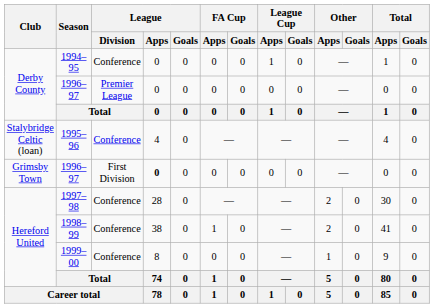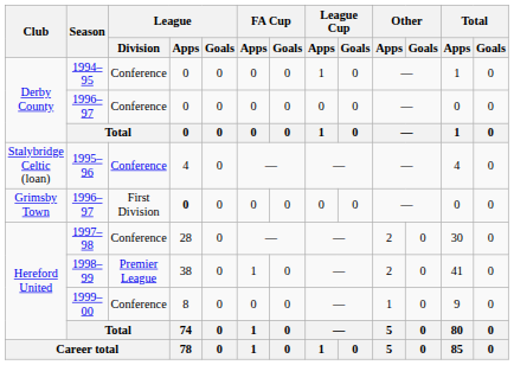 <table class="wikitable" style="text-align: center">
 <tr>
 <th rowspan="2">Club</th>
 <th rowspan="2">Season</th>
 <th colspan="3">League</th>
 <th colspan="2">FA Cup</th>
 <th colspan="2">League Cup</th>
 <th colspan="2">Other</th>
 <th colspan="2">Total</th>
 </tr>
 <tr>
 <th>Division</th>
 <th>Apps</th>
 <th>Goals</th>
 <th>Apps</th>
 <th>Goals</th>
 <th>Apps</th>
 <th>Goals</th>
 <th>Apps</th>
 <th>Goals</th>
 <th>Apps</th>
 <th>Goals</th>
 </tr>
 <tr>
 <td rowspan="3"><a href='#'>Derby County</a></td>
 <td><a href='#'>1994–95</a></td>
 <td>Conference</td>
 <td>0</td>
 <td>0</td>
 <td>0</td>
 <td>0</td>
 <td>1</td>
 <td>0</td>
 <td colspan="2">―</td>
 <td>1</td>
 <td>0</td>
 </tr>
 <tr>
 <td><a href='#'>1996–97</a></td>
-<td><a href='#'>Premier League</a></td>
+<td>Conference</td>
 <td>0</td>
 <td>0</td>
 <td>0</td>
 <td>0</td>
 <td>0</td>
 <td>0</td>
 <td colspan="2">―</td>
 <td>0</td>
 <td>0</td>
 </tr>
 <tr>
 <th colspan="2">Total</th>
 <th>0</th>
 <th>0</th>
 <th>0</th>
 <th>0</th>
 <th>1</th>
 <th>0</th>
 <th colspan="2">―</th>
 <th>1</th>
 <th>0</th>
 </tr>
 <tr>
 <td><a href='#'>Stalybridge Celtic</a> (loan)</td>
 <td><a href='#'>1995–96</a></td>
 <td><a href='#'>Conference</a></td>
 <td>4</td>
 <td>0</td>
 <td colspan="2">―</td>
 <td colspan="2">―</td>
 <td colspan="2">―</td>
 <td>4</td>
 <td>0</td>
 </tr>
 <tr>
 <td><a href='#'>Grimsby Town</a></td>
 <td><a href='#'>1996–97</a></td>
 <td>First Division</td>
 <td><strong>0</strong></td>
 <td>0</td>
 <td>0</td>
 <td>0</td>
 <td>0</td>
 <td>0</td>
 <td colspan="2">―</td>
 <td>0</td>
 <td>0</td>
 </tr>
 <tr>
 <td rowspan="4"><a href='#'>Hereford United</a></td>
 <td><a href='#'>1997–98</a></td>
 <td>Conference</td>
 <td>28</td>
 <td>0</td>
 <td colspan="2">―</td>
 <td colspan="2">―</td>
 <td>2</td>
 <td>0</td>
 <td>30</td>
 <td>0</td>
 </tr>
 <tr>
 <td><a href='#'>1998–99</a></td>
-<td>Conference</td>
+<td><a href='#'>Premier League</a></td>
 <td>38</td>
 <td>0</td>
 <td>1</td>
 <td>0</td>
 <td colspan="2">―</td>
 <td>2</td>
 <td>0</td>
 <td>41</td>
 <td>0</td>
 </tr>
 <tr>
 <td><a href='#'>1999–00</a></td>
 <td>Conference</td>
 <td>8</td>
 <td>0</td>
 <td>0</td>
 <td>0</td>
 <td colspan="2">―</td>
 <td>1</td>
 <td>0</td>
 <td>9</td>
 <td>0</td>
 </tr>
 <tr>
 <th colspan="2">Total</th>
 <th>74</th>
 <th>0</th>
 <th>1</th>
 <th>0</th>
 <th colspan="2">―</th>
 <th>5</th>
 <th>0</th>
 <th>80</th>
 <th>0</th>
 </tr>
 <tr>
 <th colspan="3">Career total</th>
 <th>78</th>
 <th>0</th>
 <th>1</th>
 <th>0</th>
 <th>1</th>
 <th>0</th>
 <th>5</th>
 <th>0</th>
 <th>85</th>
 <th>0</th>
 </tr>
 </table>
